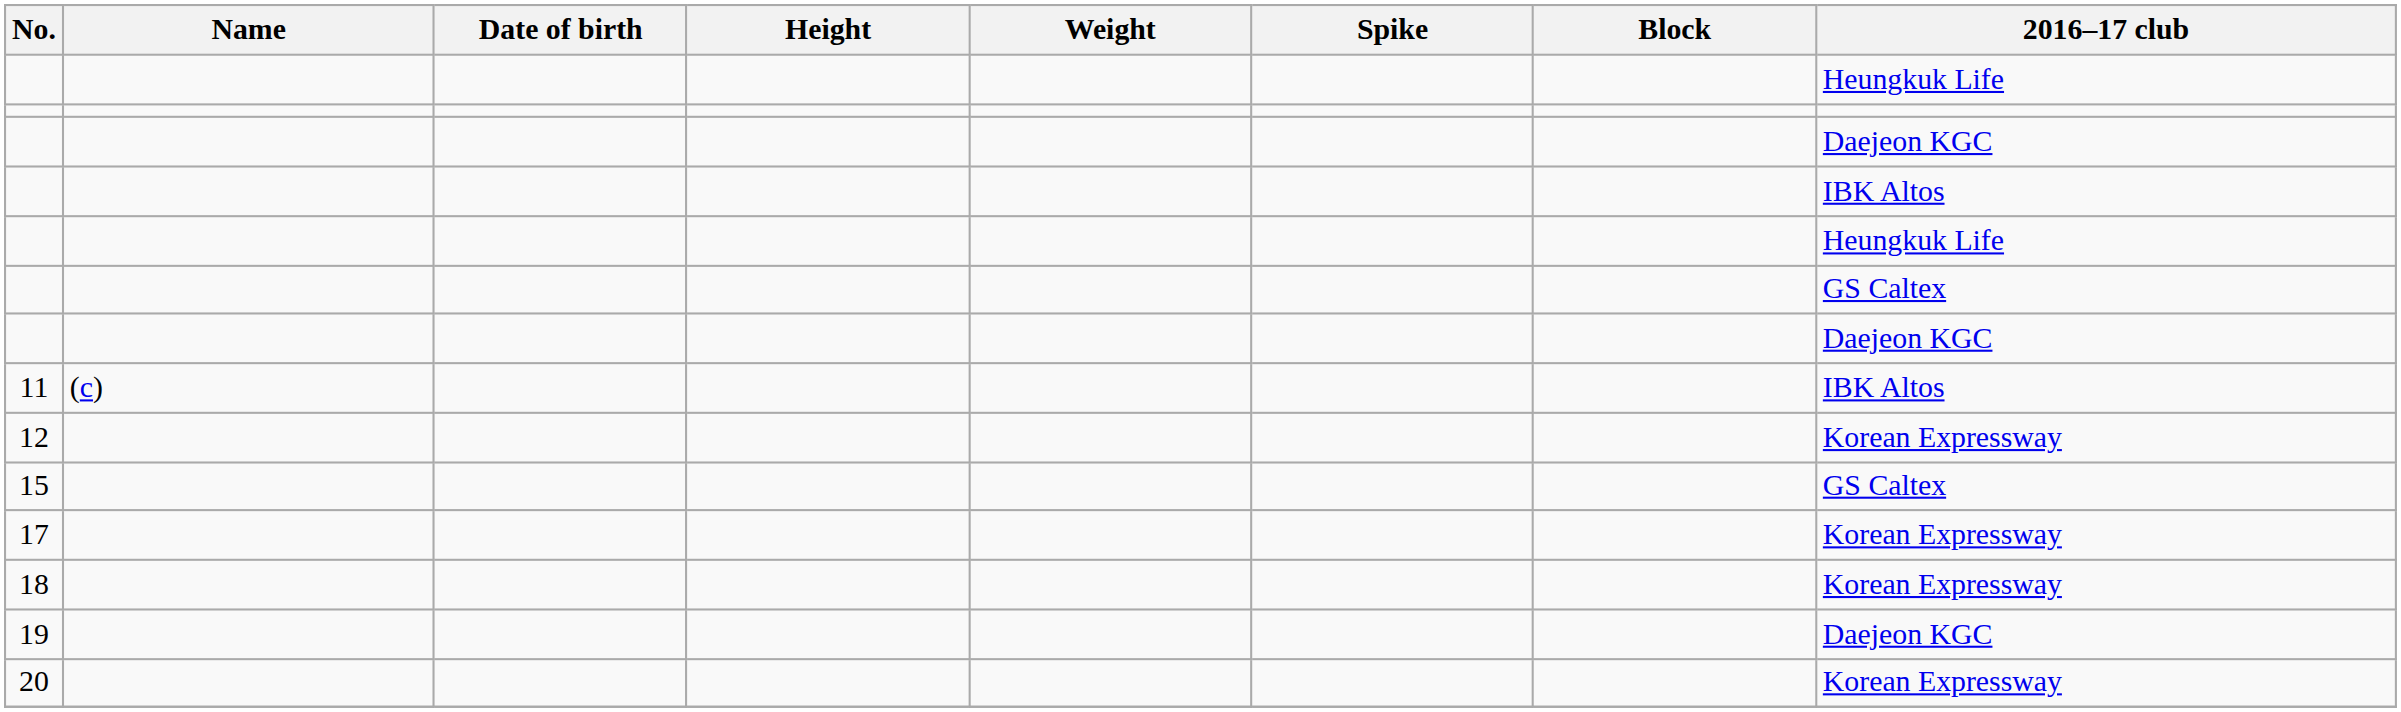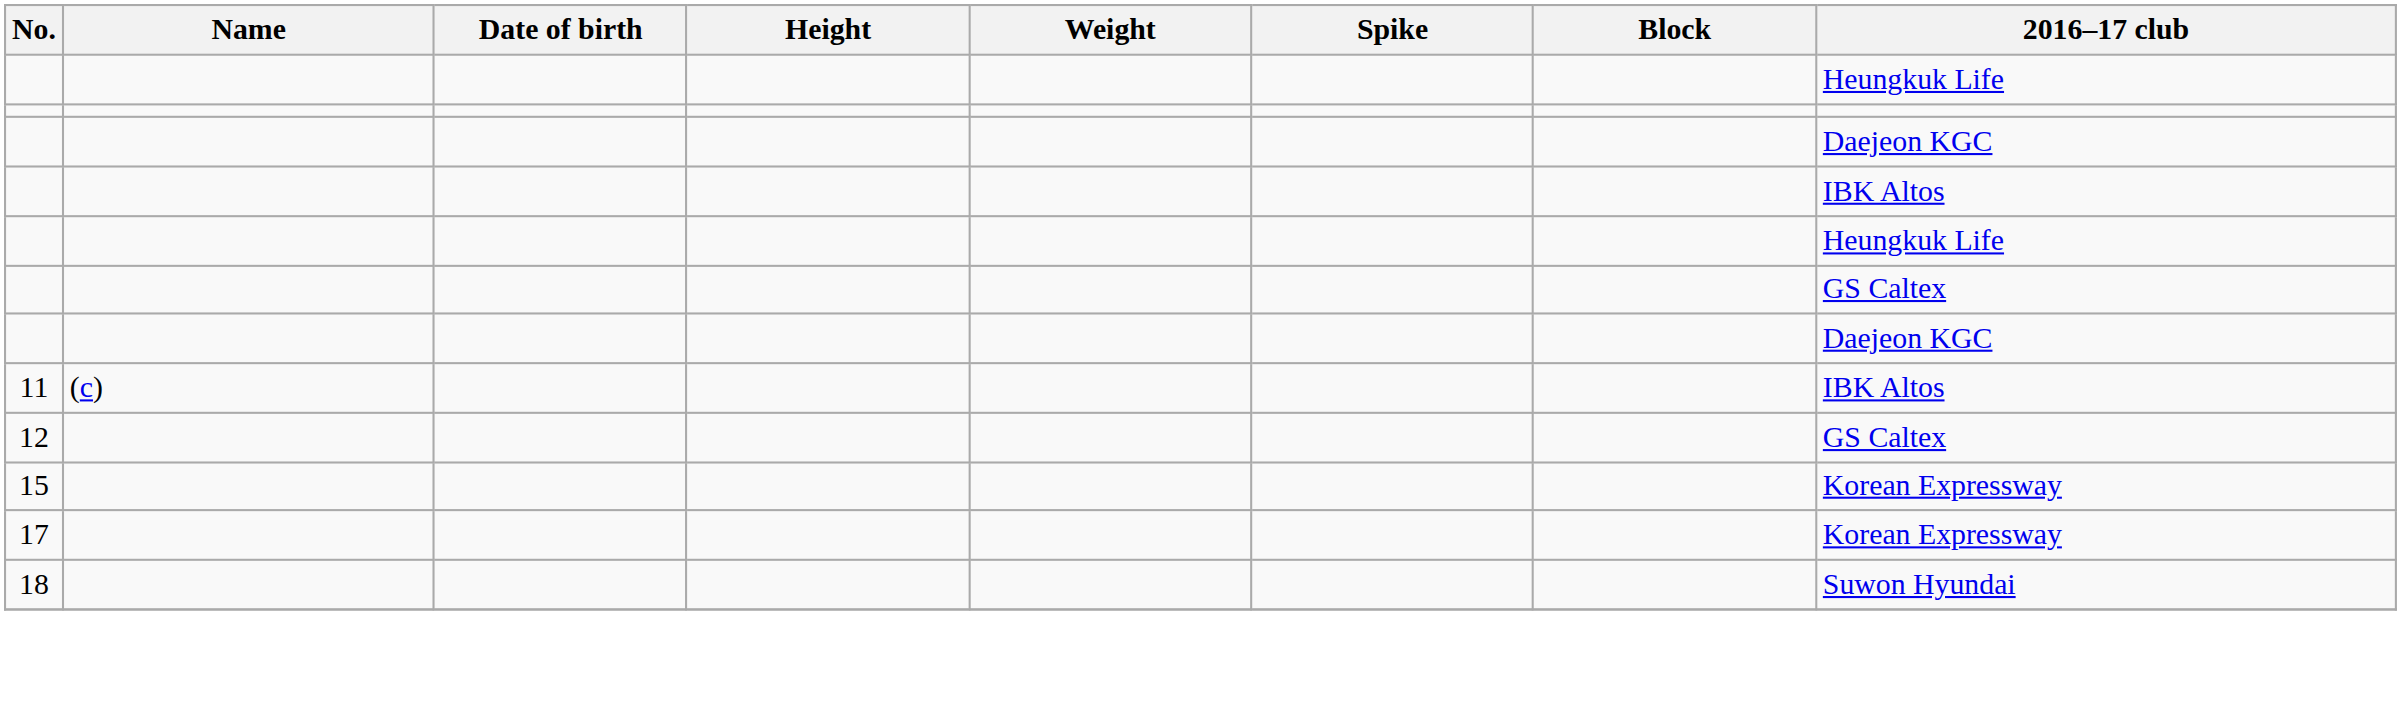 <table class="wikitable sortable" style="font-size:90%; text-align:center;">
 <tr>
 <th>No.</th>
 <th style="width:12em">Name</th>
 <th style="width:8em">Date of birth</th>
 <th style="width:9em">Height</th>
 <th style="width:9em">Weight</th>
 <th style="width:9em">Spike</th>
 <th style="width:9em">Block</th>
 <th style="width:19em">2016–17 club</th>
 </tr>
 <tr>
 <td></td>
 <td align=left></td>
 <td align=right></td>
 <td></td>
 <td></td>
 <td></td>
 <td></td>
 <td align=left> <a href='#'>Heungkuk Life</a></td>
 </tr>
 <tr>
 <td></td>
 <td align=left></td>
 <td align=right></td>
 <td></td>
 <td></td>
 <td></td>
 <td></td>
 <td align=left></td>
 </tr>
 <tr>
 <td></td>
 <td align=left></td>
 <td align=right></td>
 <td></td>
 <td></td>
 <td></td>
 <td></td>
 <td align=left> <a href='#'>Daejeon KGC</a></td>
 </tr>
 <tr>
 <td></td>
 <td align=left></td>
 <td align=right></td>
 <td></td>
 <td></td>
 <td></td>
 <td></td>
 <td align=left> <a href='#'>IBK Altos</a></td>
 </tr>
 <tr>
 <td></td>
 <td align=left></td>
 <td align=right></td>
 <td></td>
 <td></td>
 <td></td>
 <td></td>
 <td align=left> <a href='#'>Heungkuk Life</a></td>
 </tr>
 <tr>
 <td></td>
 <td align=left></td>
 <td align=right></td>
 <td></td>
 <td></td>
 <td></td>
 <td></td>
 <td align=left> <a href='#'>GS Caltex</a></td>
 </tr>
 <tr>
 <td></td>
 <td align=left></td>
 <td align=right></td>
 <td></td>
 <td></td>
 <td></td>
 <td></td>
 <td align=left> <a href='#'>Daejeon KGC</a></td>
 </tr>
 <tr>
 <td>11</td>
 <td align=left> (<a href='#'>c</a>)</td>
 <td align=right></td>
 <td></td>
 <td></td>
 <td></td>
 <td></td>
 <td align=left> <a href='#'>IBK Altos</a></td>
 </tr>
 <tr>
 <td>12</td>
 <td align=left></td>
 <td align=right></td>
 <td></td>
 <td></td>
 <td></td>
 <td></td>
-<td align=left> <a href='#'>Korean Expressway</a></td>
+<td align=left> <a href='#'>GS Caltex</a></td>
 </tr>
 <tr>
 <td>15</td>
 <td align=left></td>
 <td align=right></td>
 <td></td>
 <td></td>
 <td></td>
 <td></td>
-<td align=left> <a href='#'>GS Caltex</a></td>
+<td align=left> <a href='#'>Korean Expressway</a></td>
 </tr>
 <tr>
 <td>17</td>
 <td align=left></td>
 <td align=right></td>
 <td></td>
 <td></td>
 <td></td>
 <td></td>
 <td align=left> <a href='#'>Korean Expressway</a></td>
 </tr>
 <tr>
 <td>18</td>
 <td align=left></td>
 <td align=right></td>
 <td></td>
 <td></td>
 <td></td>
 <td></td>
-<td align=left> <a href='#'>Korean Expressway</a></td>
-</tr>
-<tr>
-<td>19</td>
-<td align=left></td>
-<td align=right></td>
-<td></td>
-<td></td>
-<td></td>
-<td></td>
-<td align=left> <a href='#'>Daejeon KGC</a></td>
-</tr>
-<tr>
-<td>20</td>
-<td align=left></td>
-<td align=right></td>
-<td></td>
-<td></td>
-<td></td>
-<td></td>
-<td align=left> <a href='#'>Korean Expressway</a></td>
+<td align=left> <a href='#'>Suwon Hyundai</a></td>
 </tr>
 <tr>
 </tr>
 </table>
